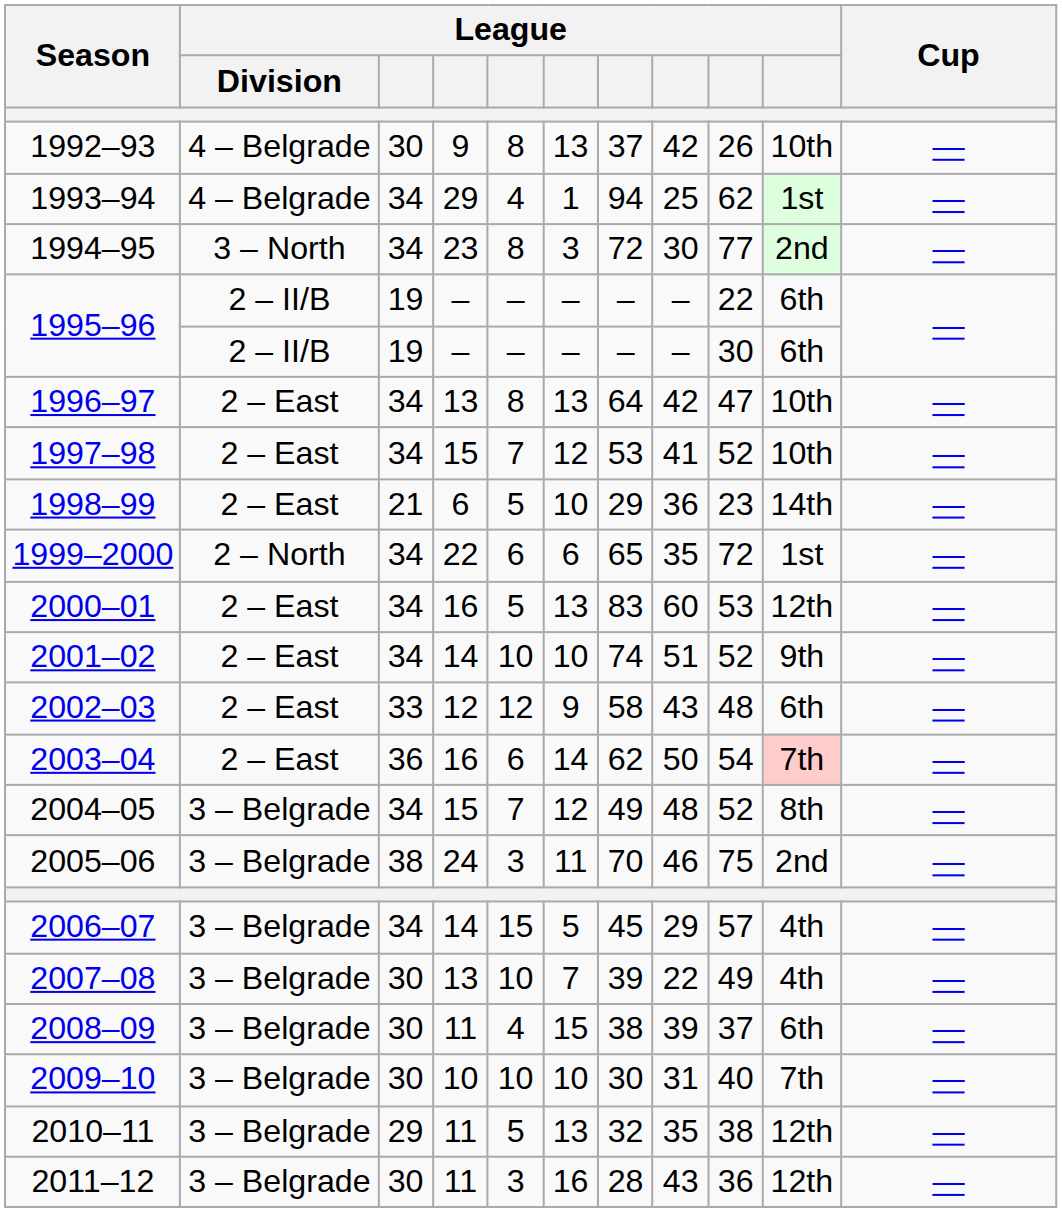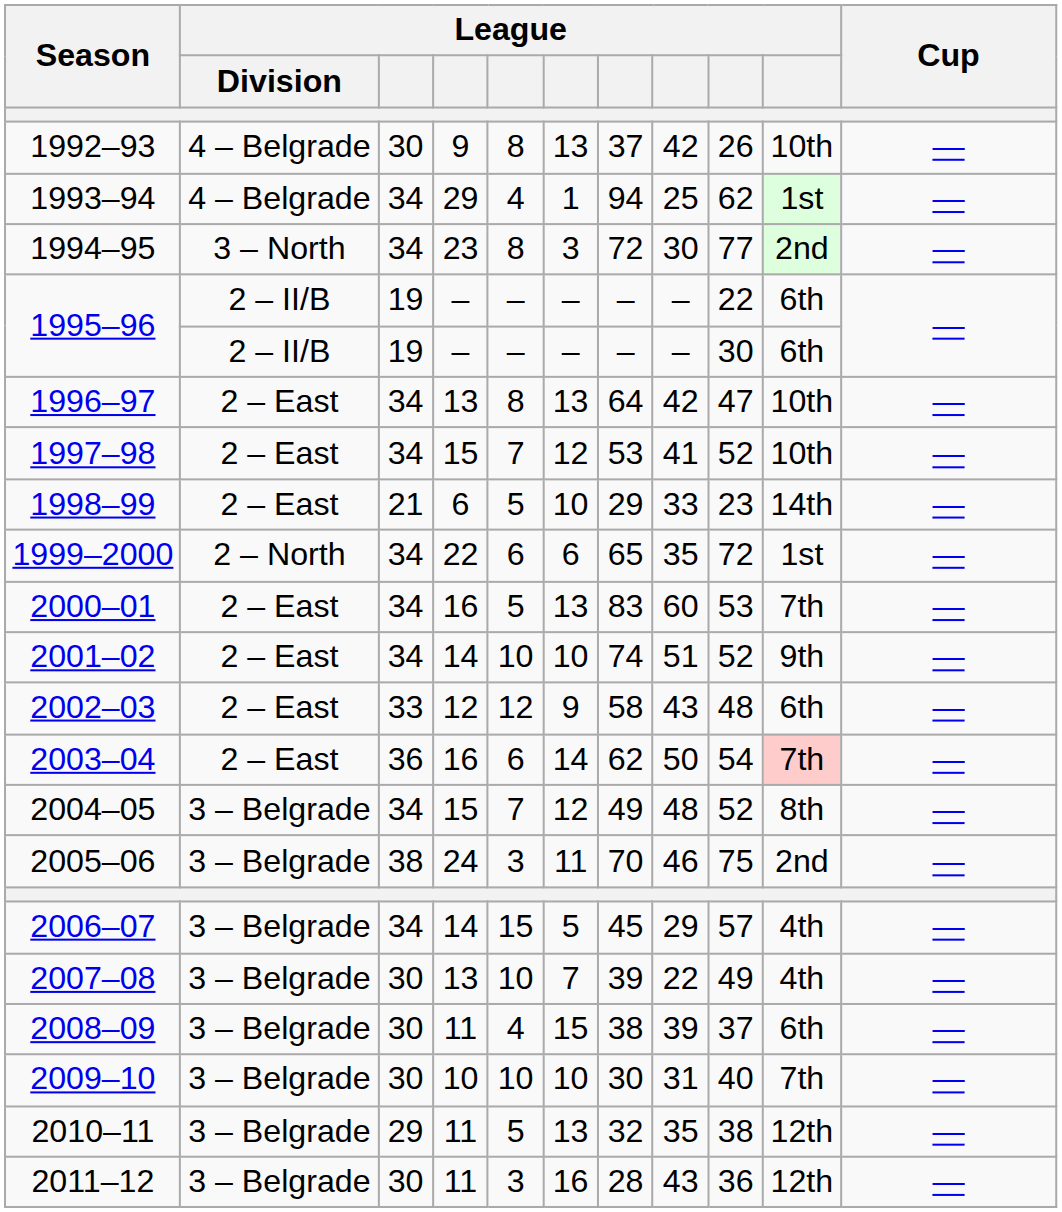 <table class="wikitable sortable" style="text-align:center">
 <tr>
 <th rowspan="2">Season</th>
 <th colspan="9">League</th>
 <th rowspan="2" width="100">Cup</th>
 </tr>
 <tr>
 <th>Division</th>
 <th width="20"></th>
 <th width="20"></th>
 <th width="20"></th>
 <th width="20"></th>
 <th width="20"></th>
 <th width="20"></th>
 <th width="20"></th>
 <th width="20"></th>
 </tr>
 <tr>
 <th colspan="11"></th>
 </tr>
 <tr>
 <td>1992–93</td>
 <td>4 – Belgrade</td>
 <td>30</td>
 <td>9</td>
 <td>8</td>
 <td>13</td>
 <td>37</td>
 <td>42</td>
 <td>26</td>
 <td>10th</td>
 <td><a href='#'>—</a></td>
 </tr>
 <tr>
 <td>1993–94</td>
 <td>4 – Belgrade</td>
 <td>34</td>
 <td>29</td>
 <td>4</td>
 <td>1</td>
 <td>94</td>
 <td>25</td>
 <td>62</td>
 <td style="background-color:#DFD">1st</td>
 <td><a href='#'>—</a></td>
 </tr>
 <tr>
 <td>1994–95</td>
 <td>3 – North</td>
 <td>34</td>
 <td>23</td>
 <td>8</td>
 <td>3</td>
 <td>72</td>
 <td>30</td>
 <td>77</td>
 <td style="background-color:#DFD">2nd</td>
 <td><a href='#'>—</a></td>
 </tr>
 <tr>
 <td rowspan="2"><a href='#'>1995–96</a></td>
 <td>2 – II/B</td>
 <td>19</td>
 <td>–</td>
 <td>–</td>
 <td>–</td>
 <td>–</td>
 <td>–</td>
 <td>22</td>
 <td>6th</td>
 <td rowspan="2"><a href='#'>—</a></td>
 </tr>
 <tr>
 <td>2 – II/B</td>
 <td>19</td>
 <td>–</td>
 <td>–</td>
 <td>–</td>
 <td>–</td>
 <td>–</td>
 <td>30</td>
 <td>6th</td>
 </tr>
 <tr>
 <td><a href='#'>1996–97</a></td>
 <td>2 – East</td>
 <td>34</td>
 <td>13</td>
 <td>8</td>
 <td>13</td>
 <td>64</td>
 <td>42</td>
 <td>47</td>
 <td>10th</td>
 <td><a href='#'>—</a></td>
 </tr>
 <tr>
 <td><a href='#'>1997–98</a></td>
 <td>2 – East</td>
 <td>34</td>
 <td>15</td>
 <td>7</td>
 <td>12</td>
 <td>53</td>
 <td>41</td>
 <td>52</td>
 <td>10th</td>
 <td><a href='#'>—</a></td>
 </tr>
 <tr>
 <td><a href='#'>1998–99</a></td>
 <td>2 – East</td>
 <td>21</td>
 <td>6</td>
 <td>5</td>
 <td>10</td>
 <td>29</td>
-<td>36</td>
+<td>33</td>
 <td>23</td>
 <td>14th</td>
 <td><a href='#'>—</a></td>
 </tr>
 <tr>
 <td><a href='#'>1999–2000</a></td>
 <td>2 – North</td>
 <td>34</td>
 <td>22</td>
 <td>6</td>
 <td>6</td>
 <td>65</td>
 <td>35</td>
 <td>72</td>
 <td>1st</td>
 <td><a href='#'>—</a></td>
 </tr>
 <tr>
 <td><a href='#'>2000–01</a></td>
 <td>2 – East</td>
 <td>34</td>
 <td>16</td>
 <td>5</td>
 <td>13</td>
 <td>83</td>
 <td>60</td>
 <td>53</td>
-<td>12th</td>
+<td>7th</td>
 <td><a href='#'>—</a></td>
 </tr>
 <tr>
 <td><a href='#'>2001–02</a></td>
 <td>2 – East</td>
 <td>34</td>
 <td>14</td>
 <td>10</td>
 <td>10</td>
 <td>74</td>
 <td>51</td>
 <td>52</td>
 <td>9th</td>
 <td><a href='#'>—</a></td>
 </tr>
 <tr>
 <td><a href='#'>2002–03</a></td>
 <td>2 – East</td>
 <td>33</td>
 <td>12</td>
 <td>12</td>
 <td>9</td>
 <td>58</td>
 <td>43</td>
 <td>48</td>
 <td>6th</td>
 <td><a href='#'>—</a></td>
 </tr>
 <tr>
 <td><a href='#'>2003–04</a></td>
 <td>2 – East</td>
 <td>36</td>
 <td>16</td>
 <td>6</td>
 <td>14</td>
 <td>62</td>
 <td>50</td>
 <td>54</td>
 <td style="background-color:#FCC">7th</td>
 <td><a href='#'>—</a></td>
 </tr>
 <tr>
 <td>2004–05</td>
 <td>3 – Belgrade</td>
 <td>34</td>
 <td>15</td>
 <td>7</td>
 <td>12</td>
 <td>49</td>
 <td>48</td>
 <td>52</td>
 <td>8th</td>
 <td><a href='#'>—</a></td>
 </tr>
 <tr>
 <td>2005–06</td>
 <td>3 – Belgrade</td>
 <td>38</td>
 <td>24</td>
 <td>3</td>
 <td>11</td>
 <td>70</td>
 <td>46</td>
 <td>75</td>
 <td>2nd</td>
 <td><a href='#'>—</a></td>
 </tr>
 <tr>
 <th colspan="11"></th>
 </tr>
 <tr>
 <td><a href='#'>2006–07</a></td>
 <td>3 – Belgrade</td>
 <td>34</td>
 <td>14</td>
 <td>15</td>
 <td>5</td>
 <td>45</td>
 <td>29</td>
 <td>57</td>
 <td>4th</td>
 <td><a href='#'>—</a></td>
 </tr>
 <tr>
 <td><a href='#'>2007–08</a></td>
 <td>3 – Belgrade</td>
 <td>30</td>
 <td>13</td>
 <td>10</td>
 <td>7</td>
 <td>39</td>
 <td>22</td>
 <td>49</td>
 <td>4th</td>
 <td><a href='#'>—</a></td>
 </tr>
 <tr>
 <td><a href='#'>2008–09</a></td>
 <td>3 – Belgrade</td>
 <td>30</td>
 <td>11</td>
 <td>4</td>
 <td>15</td>
 <td>38</td>
 <td>39</td>
 <td>37</td>
 <td>6th</td>
 <td><a href='#'>—</a></td>
 </tr>
 <tr>
 <td><a href='#'>2009–10</a></td>
 <td>3 – Belgrade</td>
 <td>30</td>
 <td>10</td>
 <td>10</td>
 <td>10</td>
 <td>30</td>
 <td>31</td>
 <td>40</td>
 <td>7th</td>
 <td><a href='#'>—</a></td>
 </tr>
 <tr>
 <td>2010–11</td>
 <td>3 – Belgrade</td>
 <td>29</td>
 <td>11</td>
 <td>5</td>
 <td>13</td>
 <td>32</td>
 <td>35</td>
 <td>38</td>
 <td>12th</td>
 <td><a href='#'>—</a></td>
 </tr>
 <tr>
 <td>2011–12</td>
 <td>3 – Belgrade</td>
 <td>30</td>
 <td>11</td>
 <td>3</td>
 <td>16</td>
 <td>28</td>
 <td>43</td>
 <td>36</td>
 <td>12th</td>
 <td><a href='#'>—</a></td>
 </tr>
 </table>
